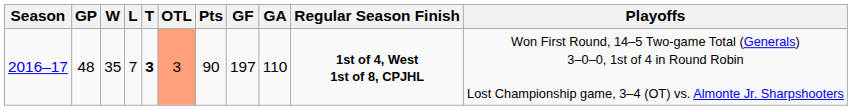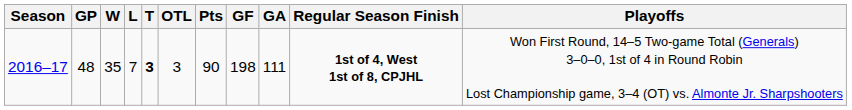 <table class="wikitable" style="text-align:center">
 <tr>
 <th>Season</th>
 <th>GP</th>
 <th>W</th>
 <th>L</th>
 <th>T</th>
 <th>OTL</th>
 <th>Pts</th>
 <th>GF</th>
 <th>GA</th>
 <th>Regular Season Finish</th>
 <th>Playoffs</th>
 </tr>
 <tr>
 <td><a href='#'>2016–17</a></td>
 <td>48</td>
 <td>35</td>
 <td>7</td>
 <td><strong>3</strong></td>
-<td style="background: lightsalmon;">3</td>
+<td>3</td>
 <td>90</td>
-<td>197</td>
-<td>110</td>
+<td>198</td>
+<td>111</td>
 <td><small><strong>1st of 4, West</strong><br><strong>1st of 8, CPJHL</strong></small></td>
 <td><small>Won First Round, 14–5 Two-game Total (<a href='#'>Generals</a>)<br>3–0–0, 1st of 4 in Round Robin<br><br>Lost Championship game, 3–4 (OT) vs. <a href='#'>Almonte Jr. Sharpshooters</a></small></td>
 </tr>
 </table>
